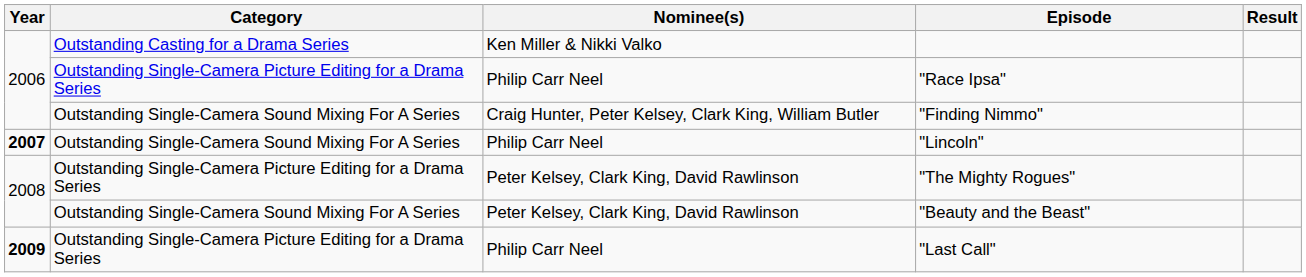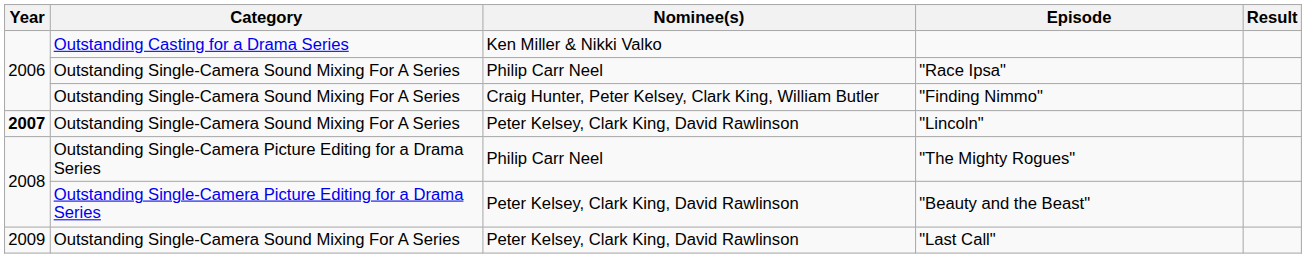 <table class="wikitable">
 <tr>
 <th width="3.5%">Year</th>
 <th width="35%">Category</th>
 <th width="35%">Nominee(s)</th>
 <th width="40%">Episode</th>
 <th width="3.5%">Result</th>
 </tr>
 <tr>
 <td rowspan=3>2006</td>
 <td><a href='#'>Outstanding Casting for a Drama Series</a></td>
 <td>Ken Miller & Nikki Valko</td>
 <td></td>
 <td></td>
 </tr>
 <tr>
-<td><a href='#'>Outstanding Single-Camera Picture Editing for a Drama Series</a></td>
+<td>Outstanding Single-Camera Sound Mixing For A Series</td>
 <td>Philip Carr Neel</td>
 <td>"Race Ipsa"</td>
 <td></td>
 </tr>
 <tr>
 <td>Outstanding Single-Camera Sound Mixing For A Series</td>
 <td>Craig Hunter, Peter Kelsey, Clark King, William Butler</td>
 <td>"Finding Nimmo"</td>
 <td></td>
 </tr>
 <tr>
 <td><strong>2007</strong></td>
 <td>Outstanding Single-Camera Sound Mixing For A Series</td>
-<td>Philip Carr Neel</td>
+<td>Peter Kelsey, Clark King, David Rawlinson</td>
 <td>"Lincoln"</td>
 <td></td>
 </tr>
 <tr>
 <td rowspan=2>2008</td>
 <td>Outstanding Single-Camera Picture Editing for a Drama Series</td>
-<td>Peter Kelsey, Clark King, David Rawlinson</td>
+<td>Philip Carr Neel</td>
 <td>"The Mighty Rogues"</td>
 <td></td>
 </tr>
 <tr>
-<td>Outstanding Single-Camera Sound Mixing For A Series</td>
+<td><a href='#'>Outstanding Single-Camera Picture Editing for a Drama Series</a></td>
 <td>Peter Kelsey, Clark King, David Rawlinson</td>
 <td>"Beauty and the Beast"</td>
 <td></td>
 </tr>
 <tr>
-<td><strong>2009</strong></td>
-<td>Outstanding Single-Camera Picture Editing for a Drama Series</td>
-<td>Philip Carr Neel</td>
+<td>2009</td>
+<td>Outstanding Single-Camera Sound Mixing For A Series</td>
+<td>Peter Kelsey, Clark King, David Rawlinson</td>
 <td>"Last Call"</td>
 <td></td>
 </tr>
 </table>
